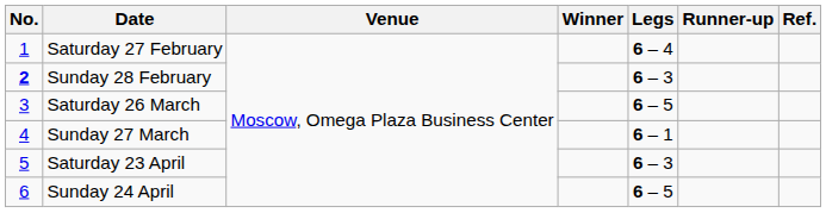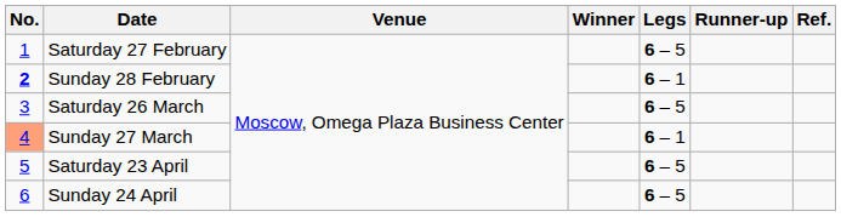 <table class="wikitable">
 <tr>
 <th>No.</th>
 <th>Date</th>
 <th>Venue</th>
 <th>Winner</th>
 <th>Legs</th>
 <th>Runner-up</th>
 <th>Ref.</th>
 </tr>
 <tr>
 <td style="text-align:center"><a href='#'>1</a></td>
 <td>Saturday 27 February</td>
 <td rowspan=6> <a href='#'>Moscow</a>, Omega Plaza Business Center</td>
 <td style="text-align:right"></td>
-<td style="text-align:center"><strong>6</strong> – 4</td>
+<td style="text-align:center"><strong>6</strong> – 5</td>
 <td></td>
 <td style="text-align:center"></td>
 </tr>
 <tr>
 <td style="text-align:center"><strong><a href='#'>2</a></strong></td>
 <td>Sunday 28 February</td>
 <td style="text-align:right"></td>
-<td style="text-align:center"><strong>6</strong> – 3</td>
+<td style="text-align:center"><strong>6</strong> – 1</td>
 <td></td>
 <td style="text-align:center"></td>
 </tr>
 <tr>
 <td style="text-align:center"><a href='#'>3</a></td>
 <td>Saturday 26 March</td>
 <td style="text-align:right"></td>
 <td style="text-align:center"><strong>6</strong> – 5</td>
 <td></td>
 <td style="text-align:center"></td>
 </tr>
 <tr>
-<td style="text-align:center"><a href='#'>4</a></td>
+<td style="background: lightsalmon; text-align:center"><a href='#'>4</a></td>
 <td>Sunday 27 March</td>
 <td style="text-align:right"></td>
 <td style="text-align:center"><strong>6</strong> – 1</td>
 <td></td>
 <td style="text-align:center"></td>
 </tr>
 <tr>
 <td style="text-align:center"><a href='#'>5</a></td>
 <td>Saturday 23 April</td>
 <td style="text-align:right"></td>
-<td style="text-align:center"><strong>6</strong> – 3</td>
+<td style="text-align:center"><strong>6</strong> – 5</td>
 <td></td>
 <td style="text-align:center"></td>
 </tr>
 <tr>
 <td style="text-align:center"><a href='#'>6</a></td>
 <td>Sunday 24 April</td>
 <td style="text-align:right"></td>
 <td style="text-align:center"><strong>6</strong> – 5</td>
 <td></td>
 <td style="text-align:center"></td>
 </tr>
 </table>
